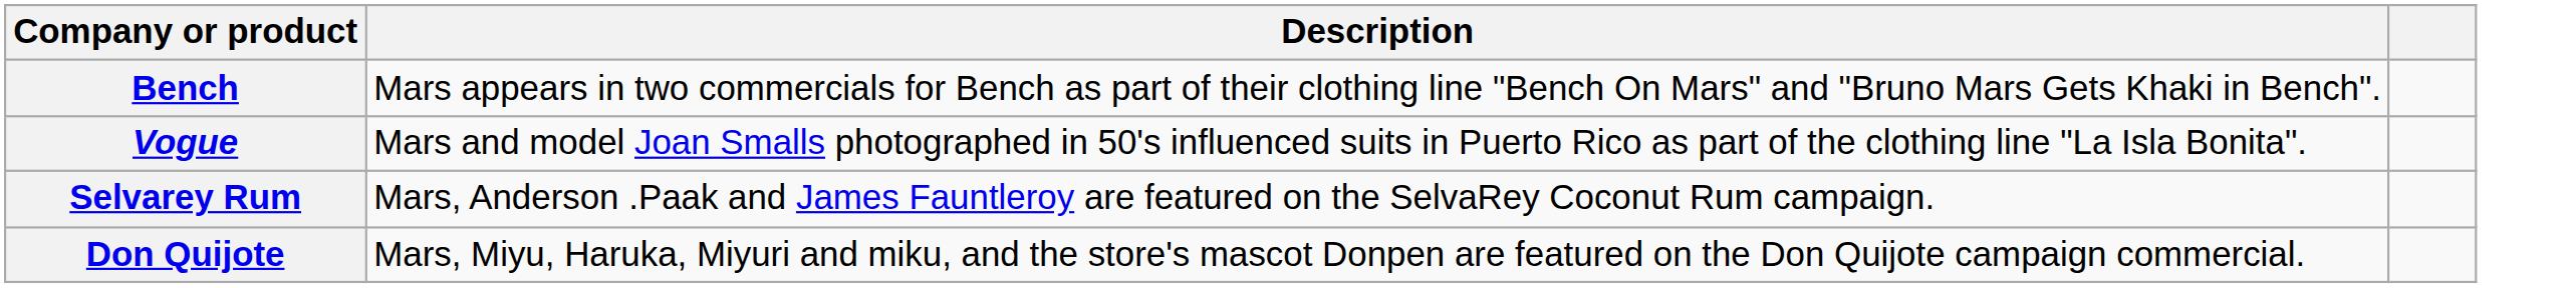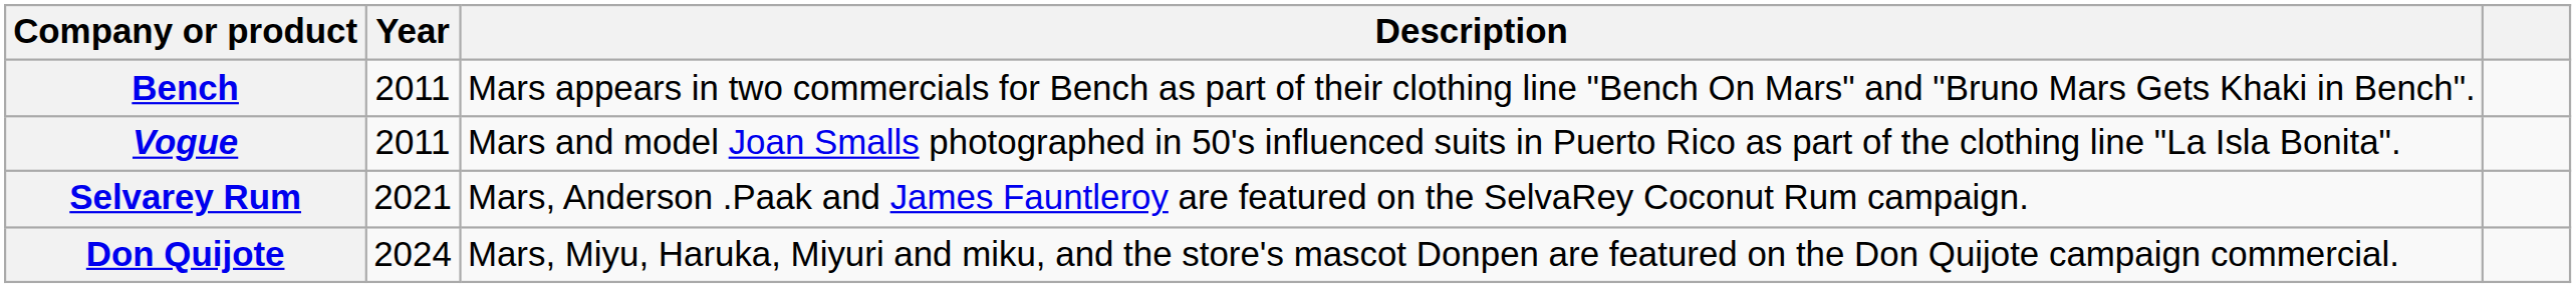 <table class="wikitable plainrowheaders" style="text-align: center;">
 <tr>
 <th scope="col">Company or product</th>
+<th scope="col">Year</th>
 <th scope="col">Description</th>
 <th scope="col" style="width: 2em;" class="unsortable"></th>
 </tr>
 <tr>
 <th scope=row><a href='#'>Bench</a></th>
+<td>2011</td>
 <td style="text-align:left;">Mars appears in two commercials for Bench as part of their clothing line "Bench On Mars" and "Bruno Mars Gets Khaki in Bench".</td>
 <td></td>
 </tr>
 <tr>
 <th scope=row><em><a href='#'>Vogue</a></em></th>
+<td>2011</td>
 <td style="text-align:left;">Mars and model <a href='#'>Joan Smalls</a> photographed in 50's influenced suits in Puerto Rico as part of the clothing line "La Isla Bonita".</td>
 <td></td>
 </tr>
 <tr>
 <th scope=row><a href='#'>Selvarey Rum</a></th>
+<td>2021</td>
 <td style="text-align:left;">Mars, Anderson .Paak and <a href='#'>James Fauntleroy</a> are featured on the SelvaRey Coconut Rum campaign.</td>
 <td></td>
 </tr>
 <tr>
 <th scope=row><a href='#'>Don Quijote</a></th>
+<td>2024</td>
 <td style="text-align:left;">Mars, Miyu, Haruka, Miyuri and miku, and the store's mascot Donpen are featured on the Don Quijote campaign commercial.</td>
 <td></td>
 </tr>
 </table>
